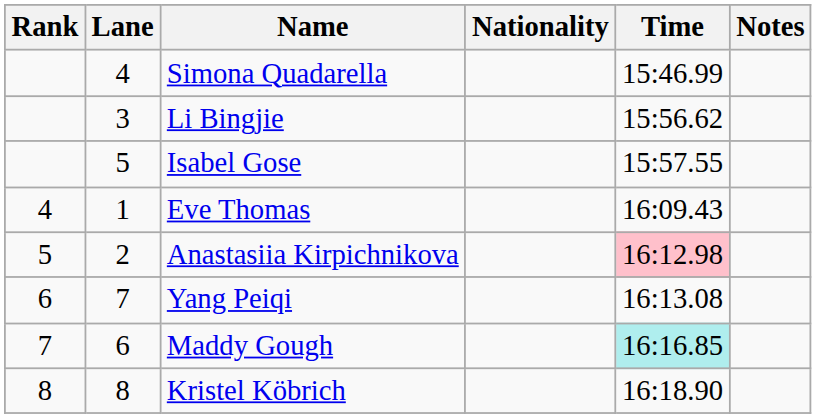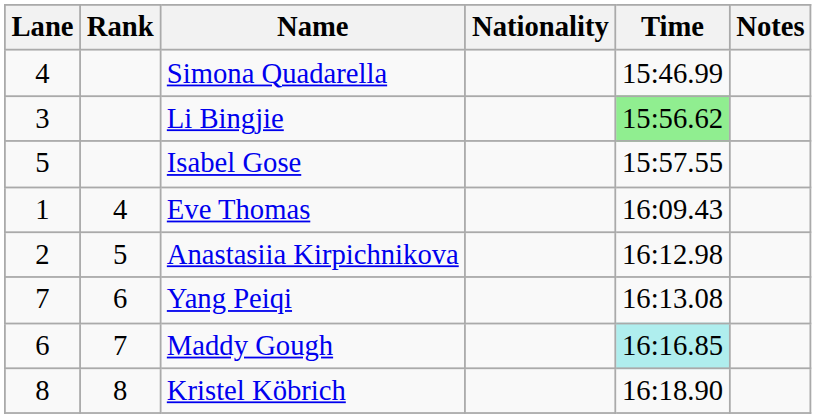 <table class="wikitable sortable" style="text-align:center">
 <tr>
+<th>Lane</th>
 <th>Rank</th>
-<th>Lane</th>
 <th>Name</th>
 <th>Nationality</th>
 <th>Time</th>
 <th>Notes</th>
 </tr>
 <tr>
+<td>4</td>
 <td></td>
-<td>4</td>
 <td align=left><a href='#'>Simona Quadarella</a></td>
 <td align=left></td>
 <td>15:46.99</td>
 <td></td>
 </tr>
 <tr>
+<td>3</td>
 <td></td>
-<td>3</td>
 <td align=left><a href='#'>Li Bingjie</a></td>
 <td align=left></td>
-<td>15:56.62</td>
+<td style="background: lightgreen;">15:56.62</td>
 <td></td>
 </tr>
 <tr>
+<td>5</td>
 <td></td>
-<td>5</td>
 <td align=left><a href='#'>Isabel Gose</a></td>
 <td align=left></td>
 <td>15:57.55</td>
 <td></td>
 </tr>
 <tr>
+<td>1</td>
 <td>4</td>
-<td>1</td>
 <td align=left><a href='#'>Eve Thomas</a></td>
 <td align=left></td>
 <td>16:09.43</td>
 <td></td>
 </tr>
 <tr>
+<td>2</td>
 <td>5</td>
-<td>2</td>
 <td align=left><a href='#'>Anastasiia Kirpichnikova</a></td>
 <td align=left></td>
-<td style="background: pink;">16:12.98</td>
+<td>16:12.98</td>
 <td></td>
 </tr>
 <tr>
+<td>7</td>
 <td>6</td>
-<td>7</td>
 <td align=left><a href='#'>Yang Peiqi</a></td>
 <td align=left></td>
 <td>16:13.08</td>
 <td></td>
 </tr>
 <tr>
+<td>6</td>
 <td>7</td>
-<td>6</td>
 <td align=left><a href='#'>Maddy Gough</a></td>
 <td align=left></td>
 <td style="background: paleturquoise;">16:16.85</td>
 <td></td>
 </tr>
 <tr>
 <td>8</td>
 <td>8</td>
 <td align=left><a href='#'>Kristel Köbrich</a></td>
 <td align=left></td>
 <td>16:18.90</td>
 <td></td>
 </tr>
 </table>
